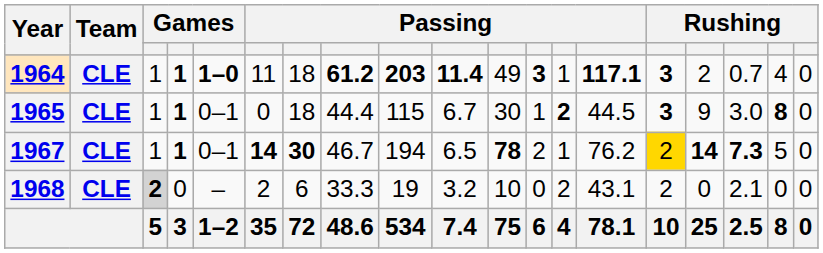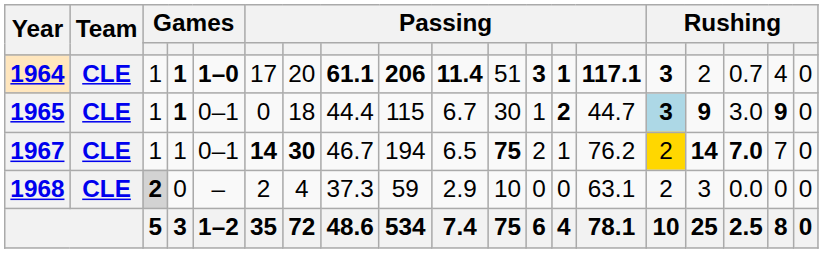 <table class="wikitable" style="text-align:center;">
 <tr>
 <th rowspan="2">Year</th>
 <th rowspan="2">Team</th>
 <th colspan="3">Games</th>
 <th colspan="9">Passing</th>
 <th colspan="5">Rushing</th>
 </tr>
 <tr>
 <th></th>
 <th></th>
 <th></th>
 <th></th>
 <th></th>
 <th></th>
 <th></th>
 <th></th>
 <th></th>
 <th></th>
 <th></th>
 <th></th>
 <th></th>
 <th></th>
 <th></th>
 <th></th>
 <th></th>
 </tr>
 <tr>
 <th style="background:#ffe6bd;"><a href='#'>1964</a></th>
 <th><a href='#'>CLE</a></th>
 <td>1</td>
 <td><strong>1</strong></td>
 <td><strong>1–0</strong></td>
-<td>11</td>
-<td>18</td>
-<td><strong>61.2</strong></td>
-<td><strong>203</strong></td>
+<td>17</td>
+<td>20</td>
+<td><strong>61.1</strong></td>
+<td><strong>206</strong></td>
 <td><strong>11.4</strong></td>
-<td>49</td>
+<td>51</td>
 <td><strong>3</strong></td>
-<td>1</td>
+<td><strong>1</strong></td>
 <td><strong>117.1</strong></td>
 <td><strong>3</strong></td>
 <td>2</td>
 <td>0.7</td>
 <td>4</td>
 <td>0</td>
 </tr>
 <tr>
 <th><a href='#'>1965</a></th>
 <th><a href='#'>CLE</a></th>
 <td>1</td>
 <td><strong>1</strong></td>
 <td>0–1</td>
 <td>0</td>
 <td>18</td>
 <td>44.4</td>
 <td>115</td>
 <td>6.7</td>
 <td>30</td>
 <td>1</td>
 <td><strong>2</strong></td>
-<td>44.5</td>
-<td><strong>3</strong></td>
-<td>9</td>
+<td>44.7</td>
+<td style="background: lightblue;"><strong>3</strong></td>
+<td><strong>9</strong></td>
 <td>3.0</td>
-<td><strong>8</strong></td>
+<td><strong>9</strong></td>
 <td>0</td>
 </tr>
 <tr>
 <th><a href='#'>1967</a></th>
 <th><a href='#'>CLE</a></th>
 <td>1</td>
-<td><strong>1</strong></td>
+<td>1</td>
 <td>0–1</td>
 <td><strong>14</strong></td>
 <td><strong>30</strong></td>
 <td>46.7</td>
 <td>194</td>
 <td>6.5</td>
-<td><strong>78</strong></td>
+<td><strong>75</strong></td>
 <td>2</td>
 <td>1</td>
 <td>76.2</td>
 <td style="background: gold;">2</td>
 <td><strong>14</strong></td>
-<td><strong>7.3</strong></td>
-<td>5</td>
+<td><strong>7.0</strong></td>
+<td>7</td>
 <td>0</td>
 </tr>
 <tr>
 <th><a href='#'>1968</a></th>
 <th><a href='#'>CLE</a></th>
 <td style="background: lightgrey;"><strong>2</strong></td>
 <td>0</td>
 <td>–</td>
 <td>2</td>
-<td>6</td>
-<td>33.3</td>
-<td>19</td>
-<td>3.2</td>
+<td>4</td>
+<td>37.3</td>
+<td>59</td>
+<td>2.9</td>
 <td>10</td>
 <td>0</td>
+<td>0</td>
+<td>63.1</td>
 <td>2</td>
-<td>43.1</td>
-<td>2</td>
-<td>0</td>
-<td>2.1</td>
+<td>3</td>
+<td>0.0</td>
 <td>0</td>
 <td>0</td>
 </tr>
 <tr>
 <th colspan="2"></th>
 <th>5</th>
 <th>3</th>
 <th>1–2</th>
 <th>35</th>
 <th>72</th>
 <th>48.6</th>
 <th>534</th>
 <th>7.4</th>
 <th>75</th>
 <th>6</th>
 <th>4</th>
 <th>78.1</th>
 <th>10</th>
 <th>25</th>
 <th>2.5</th>
 <th>8</th>
 <th>0</th>
 </tr>
 </table>
